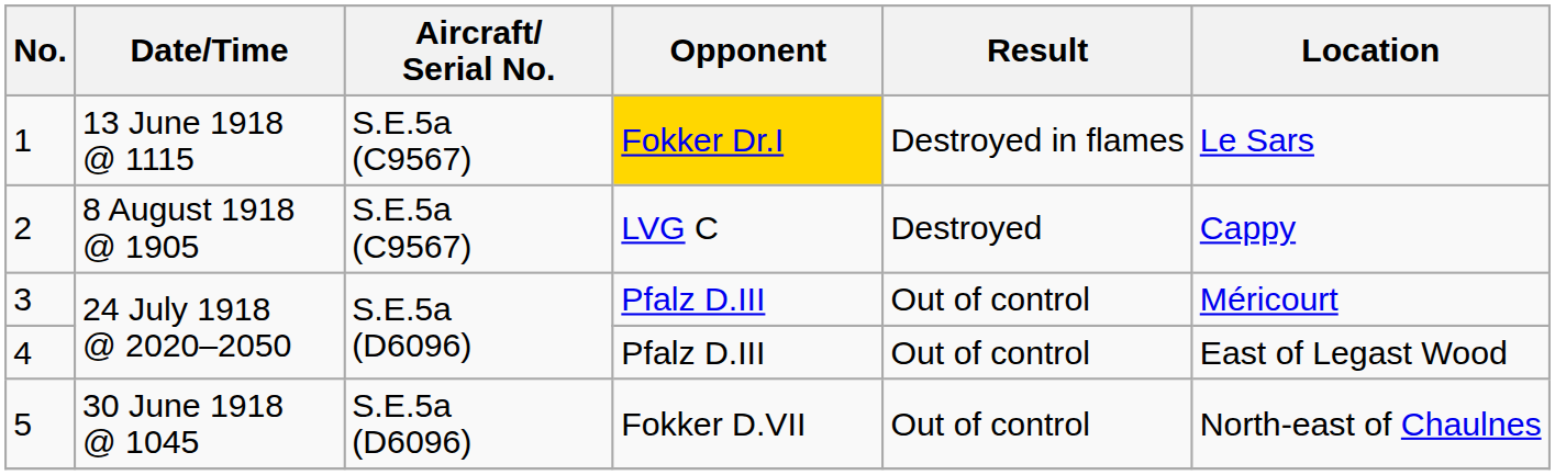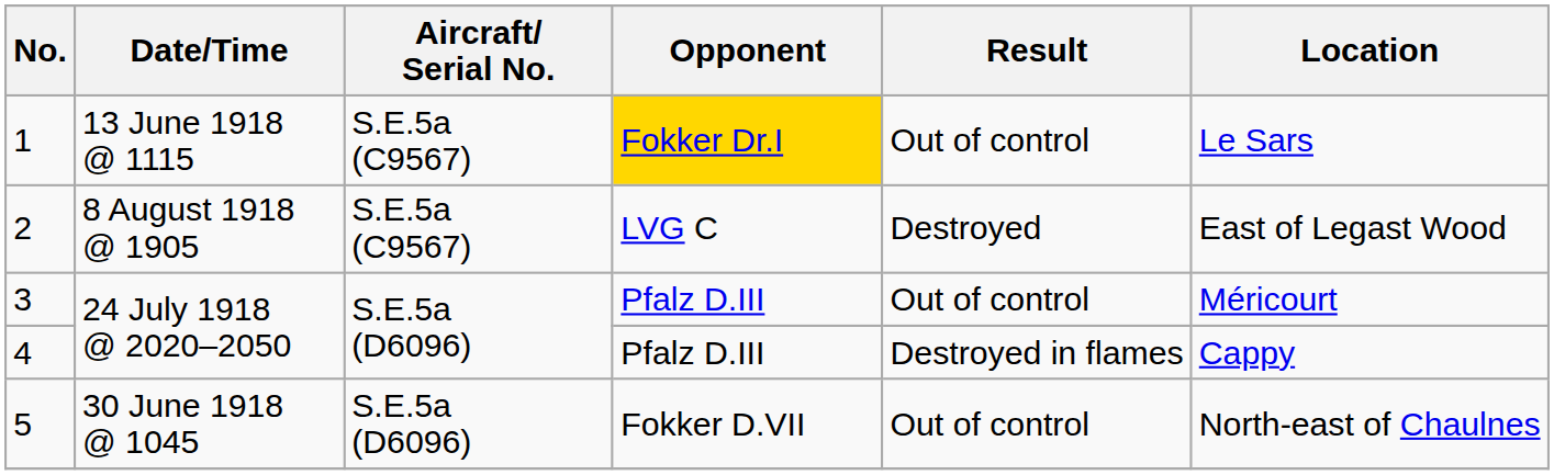 <table class="wikitable" style="font-size:90%;">
 <tr>
 </tr>
 <tr>
 <th>No.</th>
 <th width="110">Date/Time</th>
 <th width="110">Aircraft/<br>Serial No.</th>
 <th width="110">Opponent</th>
 <th>Result</th>
 <th>Location</th>
 </tr>
 <tr>
 <td>1</td>
 <td>13 June 1918<br>@ 1115</td>
 <td>S.E.5a<br>(C9567)</td>
 <td style="background: gold;"><a href='#'>Fokker Dr.I</a></td>
-<td>Destroyed in flames</td>
+<td>Out of control</td>
 <td><a href='#'>Le Sars</a></td>
 </tr>
 <tr>
 <td>2</td>
 <td>8 August 1918<br>@ 1905</td>
 <td>S.E.5a<br>(C9567)</td>
 <td><a href='#'>LVG</a> C</td>
 <td>Destroyed</td>
-<td><a href='#'>Cappy</a></td>
+<td>East of Legast Wood</td>
 </tr>
 <tr>
 <td>3</td>
 <td rowspan="2">24 July 1918<br>@ 2020–2050</td>
 <td rowspan="2">S.E.5a<br>(D6096)</td>
 <td><a href='#'>Pfalz D.III</a></td>
 <td>Out of control</td>
 <td><a href='#'>Méricourt</a></td>
 </tr>
 <tr>
 <td>4</td>
 <td>Pfalz D.III</td>
-<td>Out of control</td>
-<td>East of Legast Wood</td>
+<td>Destroyed in flames</td>
+<td><a href='#'>Cappy</a></td>
 </tr>
 <tr>
 <td>5</td>
 <td>30 June 1918<br>@ 1045</td>
 <td>S.E.5a<br>(D6096)</td>
 <td>Fokker D.VII</td>
 <td>Out of control</td>
 <td>North-east of <a href='#'>Chaulnes</a></td>
 </tr>
 <tr>
 </tr>
 </table>
